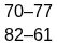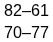 <table style="text-align:center">
 <tr>
 <th width=200></th>
 <th width=100></th>
 <th width=200></th>
 </tr>
 <tr>
+<td align=right><strong></strong></td>
+<td align=center>82–61</td>
+<td align=left></td>
+</tr>
+<tr>
 <td align=right></td>
 <td align=center>70–77</td>
 <td align=left><strong></strong></td>
 </tr>
-<tr>
-<td align=right><strong></strong></td>
-<td align=center>82–61</td>
-<td align=left></td>
-</tr>
 </table>
